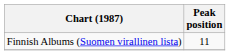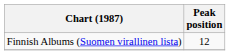 <table class="wikitable sortable plainrowheaders">
 <tr>
 <th>Chart (1987)</th>
 <th>Peak<br>position</th>
 </tr>
 <tr>
 <td>Finnish Albums (<a href='#'>Suomen virallinen lista</a>)</td>
-<td align="center">11</td>
+<td align="center">12</td>
 </tr>
 <tr>
 </tr>
 </table>
